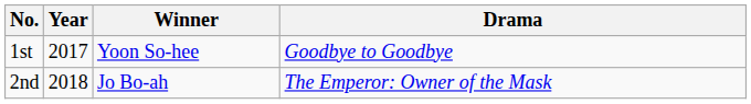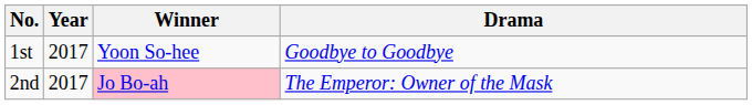 <table class="wikitable" style="width:600px">
 <tr>
 <th width=10>No.</th>
 <th width=10>Year</th>
 <th>Winner</th>
 <th>Drama</th>
 </tr>
 <tr>
 <td>1st</td>
 <td>2017</td>
 <td><a href='#'>Yoon So-hee</a></td>
 <td><em><a href='#'>Goodbye to Goodbye</a></em></td>
 </tr>
 <tr>
 <td>2nd</td>
-<td>2018</td>
-<td><a href='#'>Jo Bo-ah</a></td>
+<td>2017</td>
+<td style="background: pink;"><a href='#'>Jo Bo-ah</a></td>
 <td><em><a href='#'>The Emperor: Owner of the Mask</a></em></td>
 </tr>
 </table>
